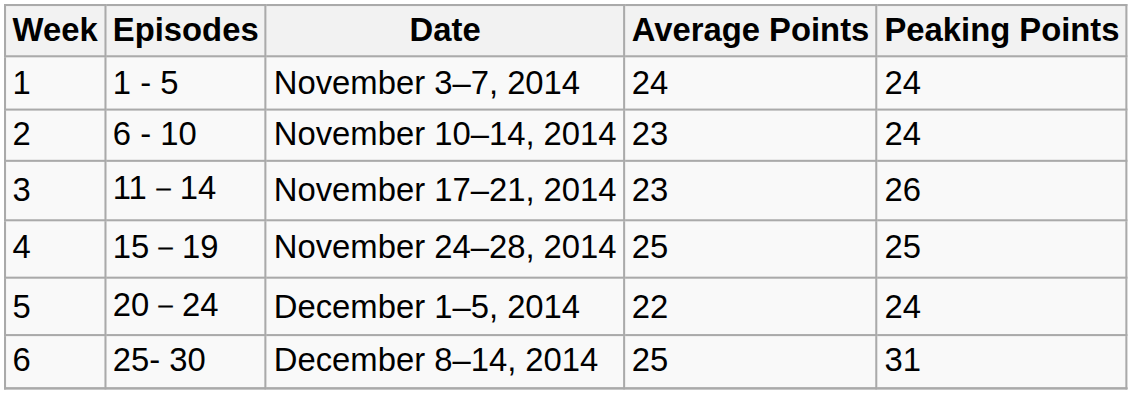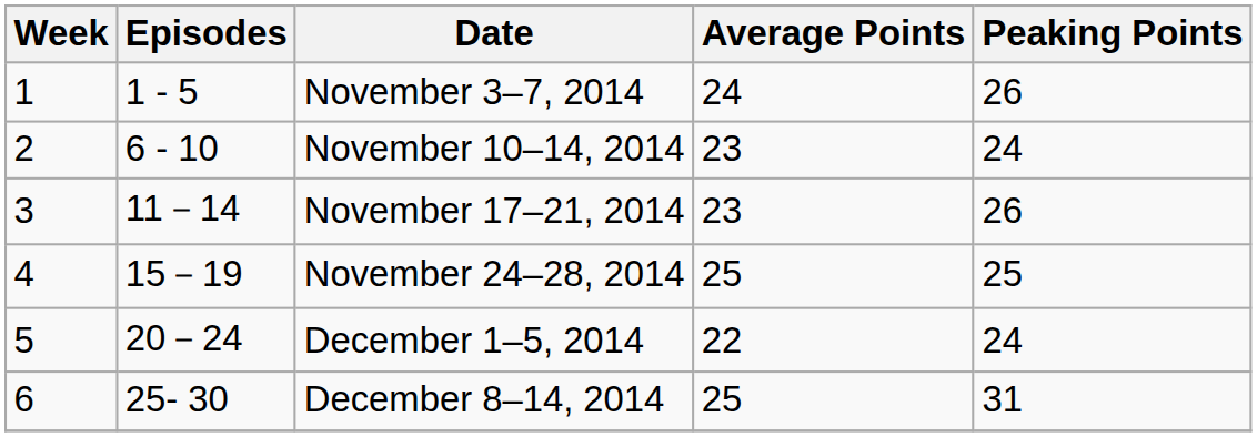 <table class="wikitable">
 <tr>
 <th>Week</th>
 <th>Episodes</th>
 <th>Date</th>
 <th>Average Points</th>
 <th>Peaking Points</th>
 </tr>
 <tr>
 <td>1</td>
 <td>1 - 5</td>
 <td>November 3–7, 2014</td>
 <td>24</td>
-<td>24</td>
+<td>26</td>
 </tr>
 <tr>
 <td>2</td>
 <td>6 - 10</td>
 <td>November 10–14, 2014</td>
 <td>23</td>
 <td>24</td>
 </tr>
 <tr>
 <td>3</td>
 <td>11－14</td>
 <td>November 17–21, 2014</td>
 <td>23</td>
 <td>26</td>
 </tr>
 <tr>
 <td>4</td>
 <td>15－19</td>
 <td>November 24–28, 2014</td>
 <td>25</td>
 <td>25</td>
 </tr>
 <tr>
 <td>5</td>
 <td>20－24</td>
 <td>December 1–5, 2014</td>
 <td>22</td>
 <td>24</td>
 </tr>
 <tr>
 <td>6</td>
 <td>25- 30</td>
 <td>December 8–14, 2014</td>
 <td>25</td>
 <td>31</td>
 </tr>
 <tr>
 </tr>
 </table>
